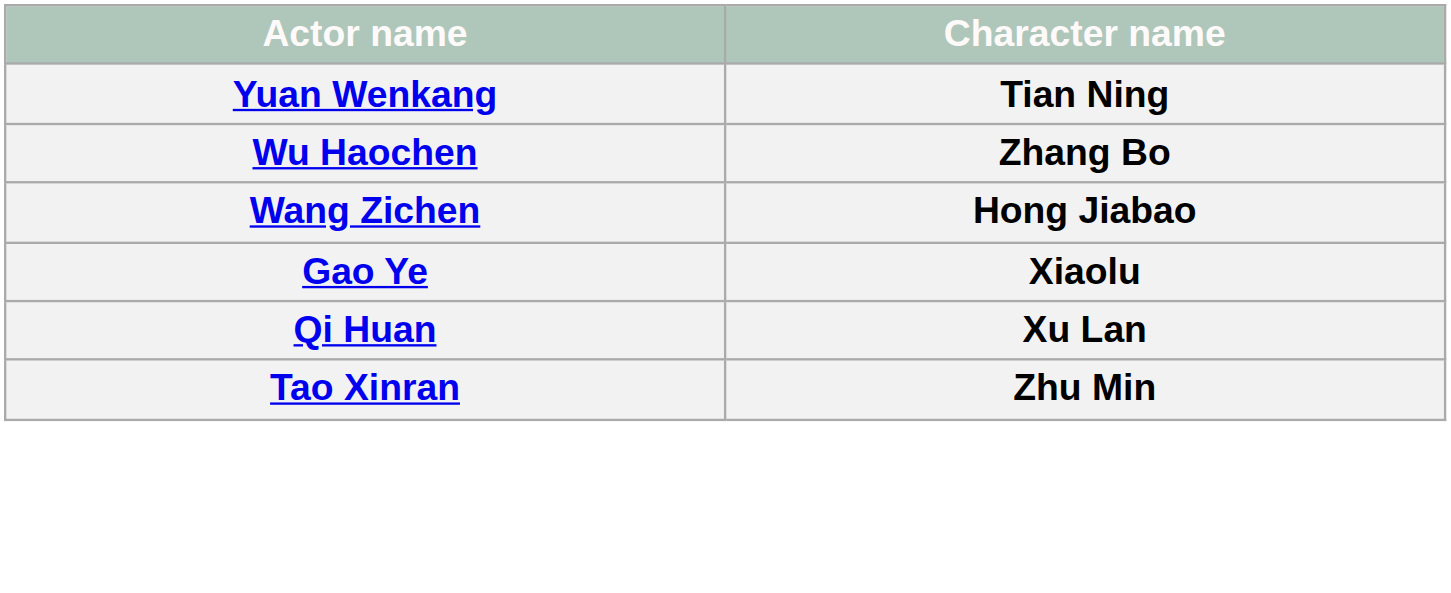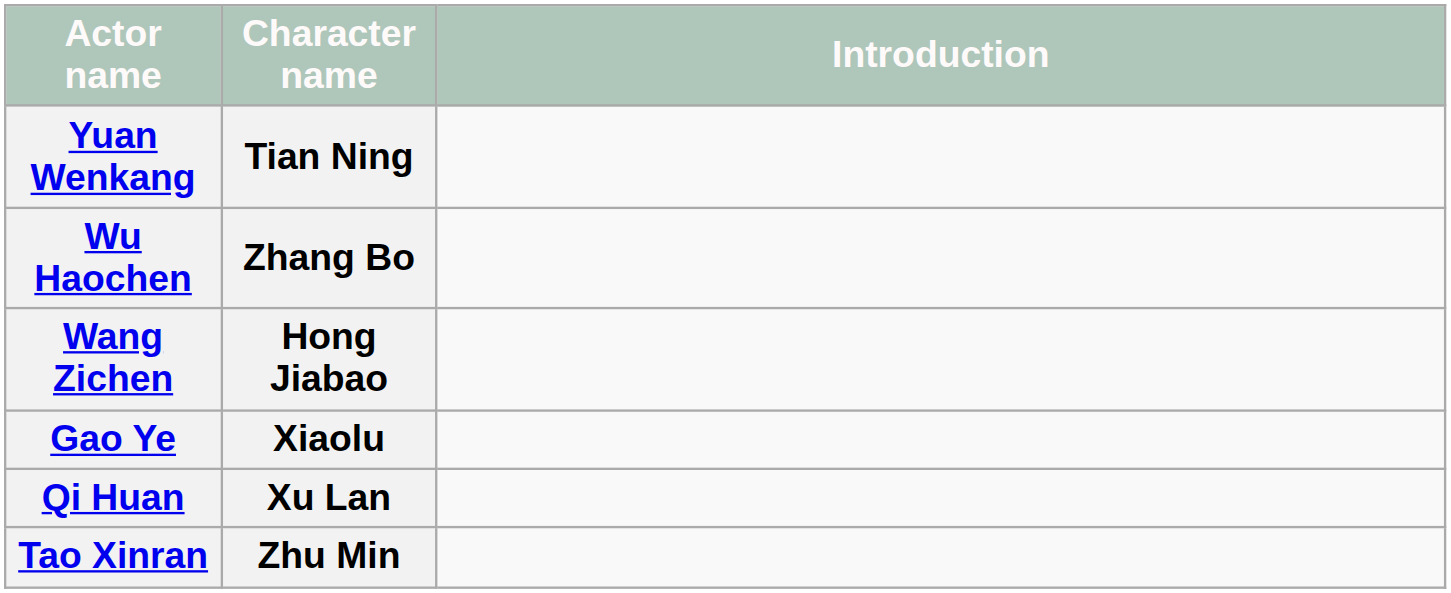 <table class="wikitable" width="70%">
 <tr style="background:#AFC7BA; color:snow"  align=center>
 <td style="width:15%"><strong>Actor name</strong></td>
 <td style="width:15%"><strong>Character name</strong></td>
+<td style="width:70%"><strong>Introduction</strong></td>
 </tr>
 <tr>
 <th><a href='#'>Yuan Wenkang</a></th>
 <th>Tian Ning</th>
+<td></td>
 </tr>
 <tr>
 <th><a href='#'>Wu Haochen</a></th>
 <th>Zhang Bo</th>
+<td></td>
 </tr>
 <tr>
 <th><a href='#'>Wang Zichen</a></th>
 <th>Hong Jiabao</th>
+<td></td>
 </tr>
 <tr>
 <th><a href='#'>Gao Ye</a></th>
 <th>Xiaolu</th>
+<td></td>
 </tr>
 <tr>
 <th><a href='#'>Qi Huan</a></th>
 <th>Xu Lan</th>
+<td></td>
 </tr>
 <tr>
 <th><a href='#'>Tao Xinran</a></th>
 <th>Zhu Min</th>
+<td></td>
 </tr>
 </table>
